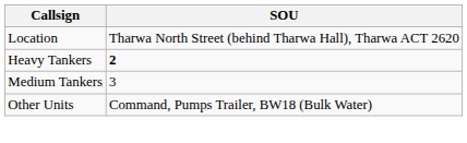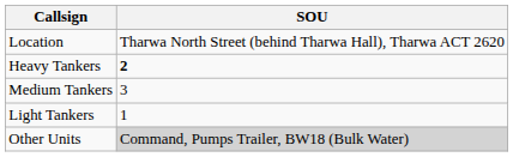 <table class="wikitable mw-collapsible">
 <tr>
 <th>Callsign</th>
 <th>SOU</th>
 </tr>
 <tr>
 <td>Location</td>
 <td>Tharwa North Street (behind Tharwa Hall), Tharwa ACT 2620</td>
 </tr>
 <tr>
 <td>Heavy Tankers</td>
 <td><strong>2</strong></td>
 </tr>
 <tr>
 <td>Medium Tankers</td>
 <td>3</td>
 </tr>
 <tr>
+<td>Light Tankers</td>
+<td>1</td>
+</tr>
+<tr>
 <td>Other Units</td>
-<td>Command, Pumps Trailer, BW18 (Bulk Water)</td>
+<td style="background: lightgrey;">Command, Pumps Trailer, BW18 (Bulk Water)</td>
 </tr>
 </table>
